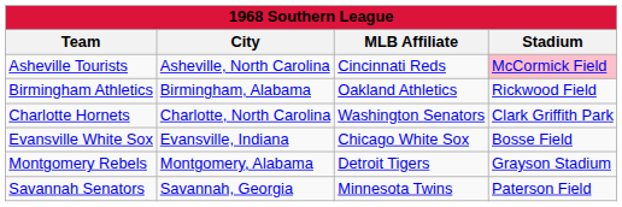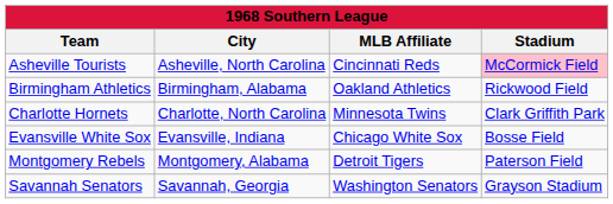 <table class="wikitable" style="width:auto">
 <tr>
 <td bgcolor="#DC143C" align="center" colspan="7"><strong><span>1968 Southern League</span></strong></td>
 </tr>
 <tr>
 <th>Team</th>
 <th>City</th>
 <th>MLB Affiliate</th>
 <th>Stadium</th>
 </tr>
 <tr>
 <td><a href='#'>Asheville Tourists</a></td>
 <td><a href='#'>Asheville, North Carolina</a></td>
 <td><a href='#'>Cincinnati Reds</a></td>
 <td style="background: pink;"><a href='#'>McCormick Field</a></td>
 </tr>
 <tr>
 <td><a href='#'>Birmingham Athletics</a></td>
 <td><a href='#'>Birmingham, Alabama</a></td>
 <td><a href='#'>Oakland Athletics</a></td>
 <td><a href='#'>Rickwood Field</a></td>
 </tr>
 <tr>
 <td><a href='#'>Charlotte Hornets</a></td>
 <td><a href='#'>Charlotte, North Carolina</a></td>
-<td><a href='#'>Washington Senators</a></td>
+<td><a href='#'>Minnesota Twins</a></td>
 <td><a href='#'>Clark Griffith Park</a></td>
 </tr>
 <tr>
 <td><a href='#'>Evansville White Sox</a></td>
 <td><a href='#'>Evansville, Indiana</a></td>
 <td><a href='#'>Chicago White Sox</a></td>
 <td><a href='#'>Bosse Field</a></td>
 </tr>
 <tr>
 <td><a href='#'>Montgomery Rebels</a></td>
 <td><a href='#'>Montgomery, Alabama</a></td>
 <td><a href='#'>Detroit Tigers</a></td>
-<td><a href='#'>Grayson Stadium</a></td>
+<td><a href='#'>Paterson Field</a></td>
 </tr>
 <tr>
 <td><a href='#'>Savannah Senators</a></td>
 <td><a href='#'>Savannah, Georgia</a></td>
-<td><a href='#'>Minnesota Twins</a></td>
-<td><a href='#'>Paterson Field</a></td>
+<td><a href='#'>Washington Senators</a></td>
+<td><a href='#'>Grayson Stadium</a></td>
 </tr>
 </table>
